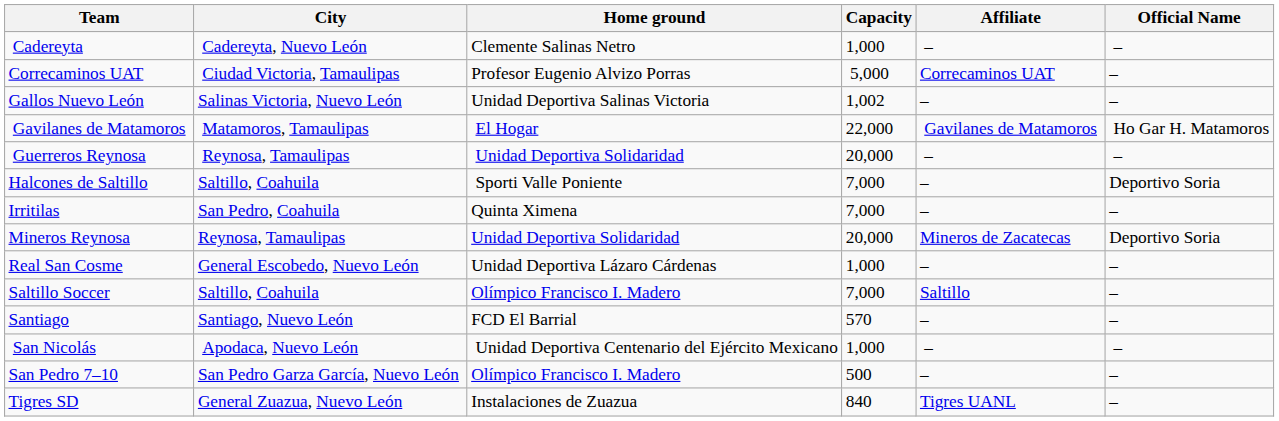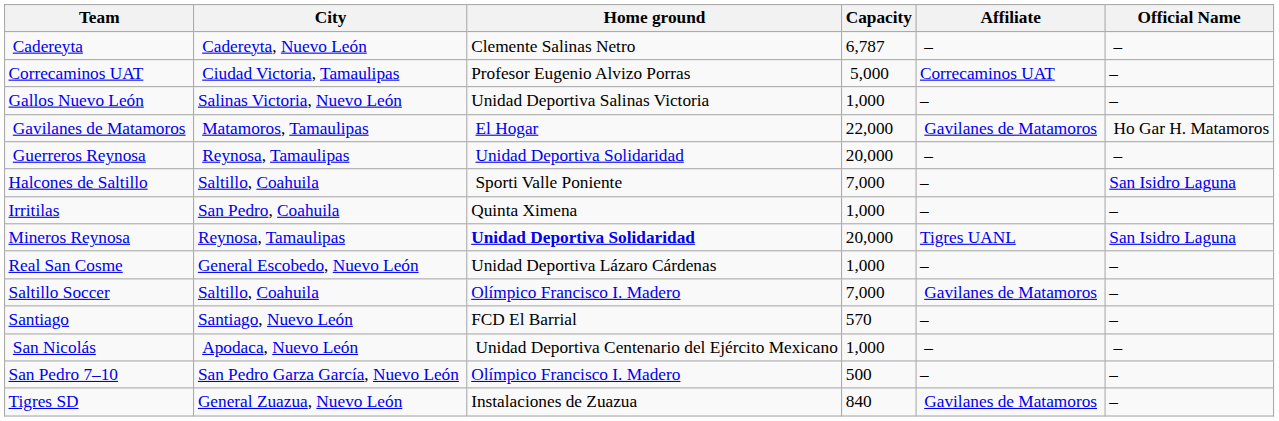 <table class="wikitable sortable">
 <tr>
 <th>Team</th>
 <th>City</th>
 <th>Home ground</th>
 <th>Capacity</th>
 <th>Affiliate</th>
 <th>Official Name</th>
 </tr>
 <tr>
 <td> <a href='#'>Cadereyta</a> </td>
 <td> <a href='#'>Cadereyta</a>, <a href='#'>Nuevo León</a> </td>
 <td>Clemente Salinas Netro</td>
-<td>1,000</td>
+<td>6,787</td>
 <td> – </td>
 <td> –</td>
 </tr>
 <tr>
 <td><a href='#'>Correcaminos UAT</a> </td>
 <td> <a href='#'>Ciudad Victoria</a>, <a href='#'>Tamaulipas</a> </td>
 <td>Profesor Eugenio Alvizo Porras</td>
 <td> 5,000</td>
 <td><a href='#'>Correcaminos UAT</a></td>
 <td>–</td>
 </tr>
 <tr>
 <td><a href='#'>Gallos Nuevo León</a></td>
 <td><a href='#'>Salinas Victoria</a>, <a href='#'>Nuevo León</a></td>
 <td>Unidad Deportiva Salinas Victoria</td>
-<td>1,002</td>
+<td>1,000</td>
 <td>–</td>
 <td>–</td>
 </tr>
 <tr>
 <td> <a href='#'>Gavilanes de Matamoros</a> </td>
 <td> <a href='#'>Matamoros</a>, <a href='#'>Tamaulipas</a> </td>
 <td> <a href='#'>El Hogar</a> </td>
 <td>22,000</td>
 <td> <a href='#'>Gavilanes de Matamoros</a> </td>
 <td> Ho Gar H. Matamoros</td>
 </tr>
 <tr>
 <td> <a href='#'>Guerreros Reynosa</a> </td>
 <td> <a href='#'>Reynosa</a>, <a href='#'>Tamaulipas</a> </td>
 <td> <a href='#'>Unidad Deportiva Solidaridad</a></td>
 <td>20,000</td>
 <td> – </td>
 <td> –</td>
 </tr>
 <tr>
 <td><a href='#'>Halcones de Saltillo</a></td>
 <td><a href='#'>Saltillo</a>, <a href='#'>Coahuila</a></td>
 <td> Sporti Valle Poniente</td>
 <td>7,000</td>
 <td>–</td>
-<td>Deportivo Soria</td>
+<td><a href='#'>San Isidro Laguna</a></td>
 </tr>
 <tr>
 <td><a href='#'>Irritilas</a></td>
 <td><a href='#'>San Pedro</a>, <a href='#'>Coahuila</a></td>
 <td>Quinta Ximena</td>
-<td>7,000</td>
+<td>1,000</td>
 <td>–</td>
 <td>–</td>
 </tr>
 <tr>
 <td><a href='#'>Mineros Reynosa</a></td>
 <td><a href='#'>Reynosa</a>, <a href='#'>Tamaulipas</a></td>
-<td><a href='#'>Unidad Deportiva Solidaridad</a></td>
+<td><strong><a href='#'>Unidad Deportiva Solidaridad</a></strong></td>
 <td>20,000</td>
-<td><a href='#'>Mineros de Zacatecas</a></td>
-<td>Deportivo Soria</td>
+<td><a href='#'>Tigres UANL</a></td>
+<td><a href='#'>San Isidro Laguna</a></td>
 </tr>
 <tr>
 <td><a href='#'>Real San Cosme</a></td>
 <td><a href='#'>General Escobedo</a>, <a href='#'>Nuevo León</a></td>
 <td>Unidad Deportiva Lázaro Cárdenas</td>
 <td>1,000</td>
 <td>–</td>
 <td>–</td>
 </tr>
 <tr>
 <td><a href='#'>Saltillo Soccer</a></td>
 <td><a href='#'>Saltillo</a>, <a href='#'>Coahuila</a></td>
 <td><a href='#'>Olímpico Francisco I. Madero</a></td>
 <td>7,000</td>
-<td><a href='#'>Saltillo</a></td>
+<td> <a href='#'>Gavilanes de Matamoros</a> </td>
 <td>–</td>
 </tr>
 <tr>
 <td><a href='#'>Santiago</a></td>
 <td><a href='#'>Santiago</a>, <a href='#'>Nuevo León</a></td>
 <td>FCD El Barrial</td>
 <td>570</td>
 <td>–</td>
 <td>–</td>
 </tr>
 <tr>
 <td> <a href='#'>San Nicolás</a> </td>
 <td> <a href='#'>Apodaca</a>, <a href='#'>Nuevo León</a> </td>
 <td> Unidad Deportiva Centenario del Ejército Mexicano</td>
 <td>1,000</td>
 <td> – </td>
 <td> –</td>
 </tr>
 <tr>
 <td><a href='#'>San Pedro 7–10</a></td>
 <td><a href='#'>San Pedro Garza García</a>, <a href='#'>Nuevo León</a> </td>
 <td><a href='#'>Olímpico Francisco I. Madero</a></td>
 <td>500</td>
 <td>–</td>
 <td>–</td>
 </tr>
 <tr>
 <td><a href='#'>Tigres SD</a></td>
 <td><a href='#'>General Zuazua</a>, <a href='#'>Nuevo León</a></td>
 <td>Instalaciones de Zuazua</td>
 <td>840</td>
-<td><a href='#'>Tigres UANL</a></td>
+<td> <a href='#'>Gavilanes de Matamoros</a> </td>
 <td>–</td>
 </tr>
 </table>
